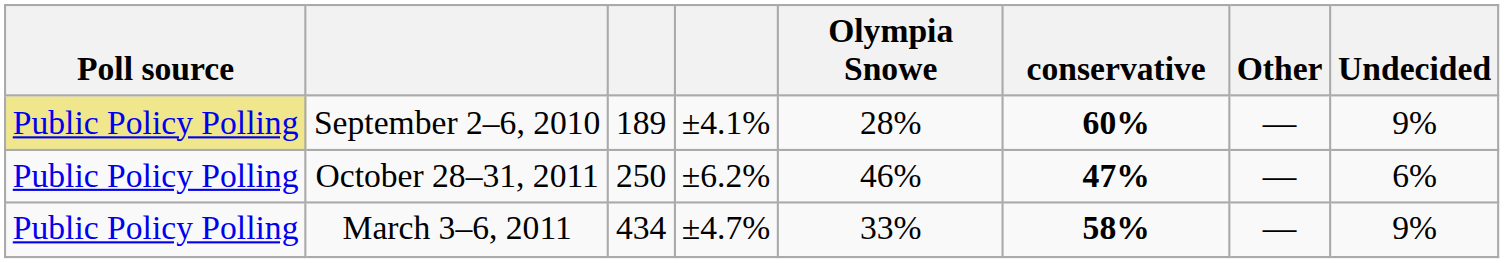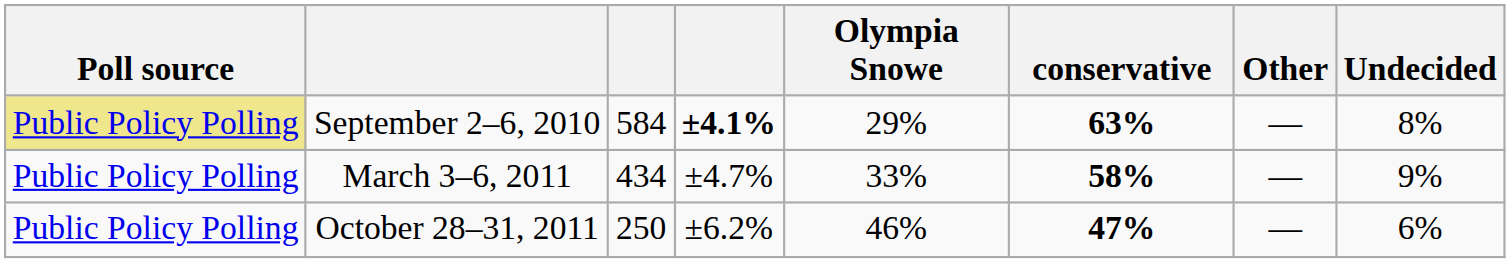 <table class="wikitable" style="text-align:center">
 <tr valign= bottom>
 <th>Poll source</th>
 <th></th>
 <th></th>
 <th></th>
 <th style="width:100px;">Olympia<br>Snowe</th>
 <th style="width:100px;"><br>conservative</th>
 <th>Other</th>
 <th>Undecided</th>
 </tr>
 <tr>
 <td align=left style="background: khaki;"><a href='#'>Public Policy Polling</a></td>
 <td>September 2–6, 2010</td>
-<td>189</td>
-<td>±4.1%</td>
-<td>28%</td>
-<td><strong>60%</strong></td>
+<td>584</td>
+<td><strong>±4.1%</strong></td>
+<td>29%</td>
+<td><strong>63%</strong></td>
+<td>—</td>
+<td>8%</td>
+</tr>
+<tr>
+<td align=left><a href='#'>Public Policy Polling</a></td>
+<td>March 3–6, 2011</td>
+<td>434</td>
+<td>±4.7%</td>
+<td>33%</td>
+<td><strong>58%</strong></td>
 <td>—</td>
 <td>9%</td>
 </tr>
 <tr>
 <td align=left><a href='#'>Public Policy Polling</a></td>
 <td>October 28–31, 2011</td>
 <td>250</td>
 <td>±6.2%</td>
 <td>46%</td>
 <td><strong>47%</strong></td>
 <td>—</td>
 <td>6%</td>
 </tr>
-<tr>
-<td align=left><a href='#'>Public Policy Polling</a></td>
-<td>March 3–6, 2011</td>
-<td>434</td>
-<td>±4.7%</td>
-<td>33%</td>
-<td><strong>58%</strong></td>
-<td>—</td>
-<td>9%</td>
-</tr>
 </table>
